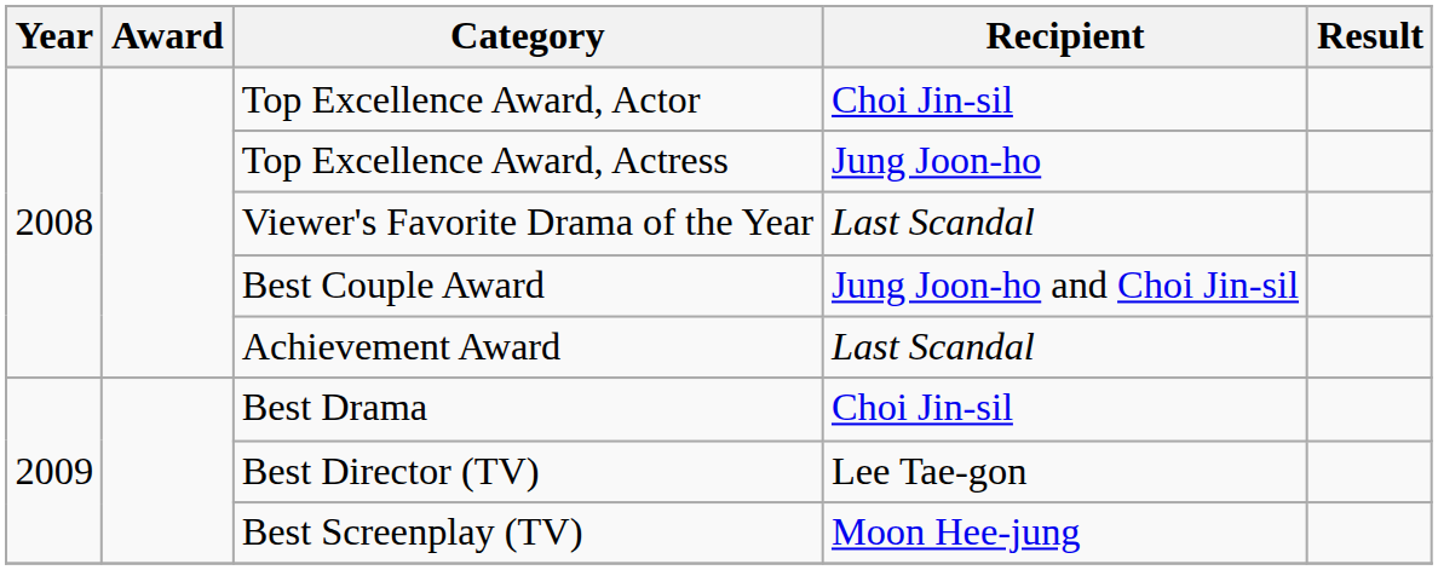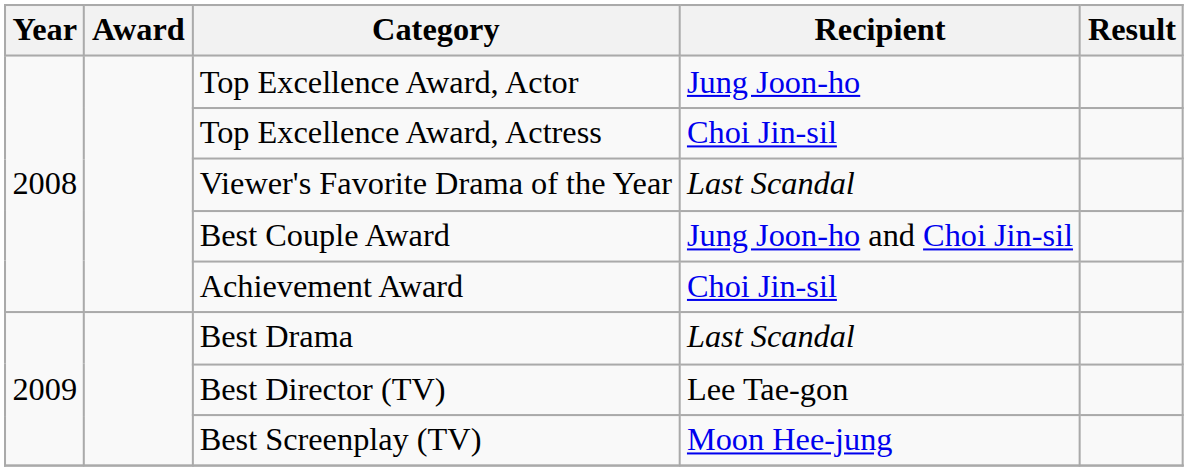 <table class="wikitable">
 <tr>
 <th>Year</th>
 <th>Award</th>
 <th>Category</th>
 <th>Recipient</th>
 <th>Result</th>
 </tr>
 <tr>
 <td rowspan=5>2008</td>
 <td rowspan=5></td>
 <td>Top Excellence Award, Actor</td>
-<td><a href='#'>Choi Jin-sil</a></td>
+<td><a href='#'>Jung Joon-ho</a></td>
 <td></td>
 </tr>
 <tr>
 <td>Top Excellence Award, Actress</td>
-<td><a href='#'>Jung Joon-ho</a></td>
+<td><a href='#'>Choi Jin-sil</a></td>
 <td></td>
 </tr>
 <tr>
 <td>Viewer's Favorite Drama of the Year</td>
 <td><em>Last Scandal</em></td>
 <td></td>
 </tr>
 <tr>
 <td>Best Couple Award</td>
 <td><a href='#'>Jung Joon-ho</a> and <a href='#'>Choi Jin-sil</a></td>
 <td></td>
 </tr>
 <tr>
 <td>Achievement Award</td>
-<td><em>Last Scandal</em></td>
+<td><a href='#'>Choi Jin-sil</a></td>
 <td></td>
 </tr>
 <tr>
 <td rowspan=3>2009</td>
 <td rowspan=3></td>
 <td>Best Drama</td>
-<td><a href='#'>Choi Jin-sil</a></td>
+<td><em>Last Scandal</em></td>
 <td></td>
 </tr>
 <tr>
 <td>Best Director (TV)</td>
 <td>Lee Tae-gon</td>
 <td></td>
 </tr>
 <tr>
 <td>Best Screenplay (TV)</td>
 <td><a href='#'>Moon Hee-jung</a></td>
 <td></td>
 </tr>
 <tr>
 </tr>
 </table>
